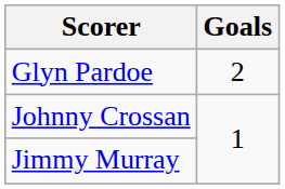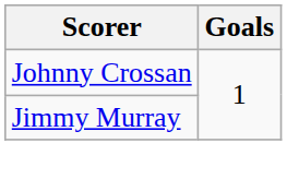 <table class="wikitable">
 <tr>
 <th>Scorer</th>
 <th>Goals</th>
-</tr>
-<tr>
-<td> <a href='#'>Glyn Pardoe</a></td>
-<td align=center>2</td>
 </tr>
 <tr>
 <td> <a href='#'>Johnny Crossan</a></td>
 <td rowspan="2" align=center>1</td>
 </tr>
 <tr>
 <td> <a href='#'>Jimmy Murray</a></td>
 </tr>
 </table>
